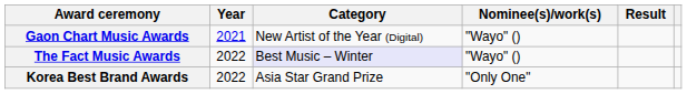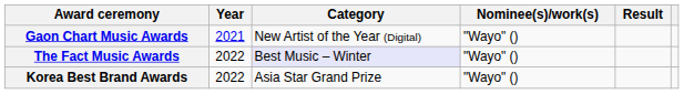 <table class="wikitable sortable plainrowheaders" style="width: 65%;">
 <tr>
 <th scope="col">Award ceremony</th>
 <th scope="col">Year</th>
 <th scope="col">Category</th>
 <th scope="col">Nominee(s)/work(s)</th>
 <th scope="col">Result</th>
 <th scope="col" class="unsortable"></th>
 </tr>
 <tr>
 <th scope="row"><a href='#'>Gaon Chart Music Awards</a></th>
 <td style="text-align:center"><a href='#'>2021</a></td>
 <td>New Artist of the Year <small>(Digital)</small></td>
 <td>"Wayo" ()</td>
 <td></td>
 <td style="text-align:center"></td>
 </tr>
 <tr>
 <th scope="row"><a href='#'>The Fact Music Awards</a></th>
 <td style="text-align:center">2022</td>
 <td style="background: lavender;">Best Music – Winter</td>
 <td>"Wayo" ()</td>
 <td></td>
 <td style="text-align:center"></td>
 </tr>
 <tr>
 <th scope="row">Korea Best Brand Awards</th>
 <td style="text-align:center">2022</td>
 <td>Asia Star Grand Prize</td>
-<td>"Only One"</td>
+<td>"Wayo" ()</td>
 <td></td>
 <td style="text-align:center"></td>
 </tr>
 </table>
